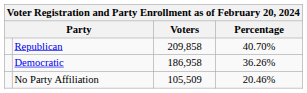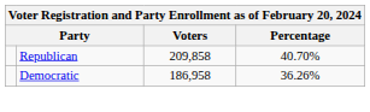 <table class=wikitable>
 <tr>
 <th colspan = 4>Voter Registration and Party Enrollment as of February 20, 2024</th>
 </tr>
 <tr>
 <th colspan = 2>Party</th>
 <th>Voters</th>
 <th>Percentage</th>
 </tr>
 <tr>
 <td></td>
 <td><a href='#'>Republican</a></td>
 <td style="text-align:center;">209,858</td>
 <td style="text-align:center;">40.70%</td>
 </tr>
 <tr>
 <td></td>
 <td><a href='#'>Democratic</a></td>
 <td style="text-align:center;">186,958</td>
 <td style="text-align:center;">36.26%</td>
 </tr>
-<tr>
-<td></td>
-<td>No Party Affiliation</td>
-<td style="text-align:center;">105,509</td>
-<td style="text-align:center;">20.46%</td>
-</tr>
 </table>
